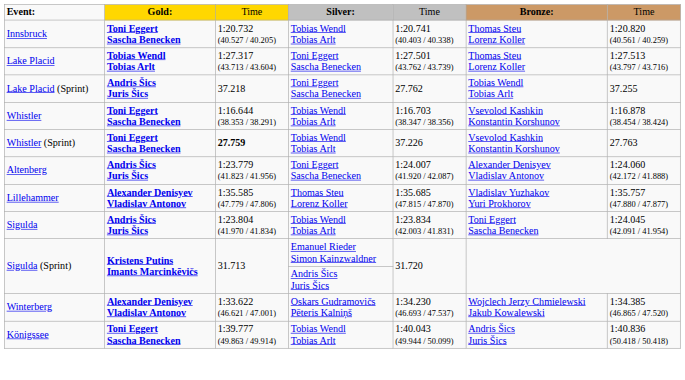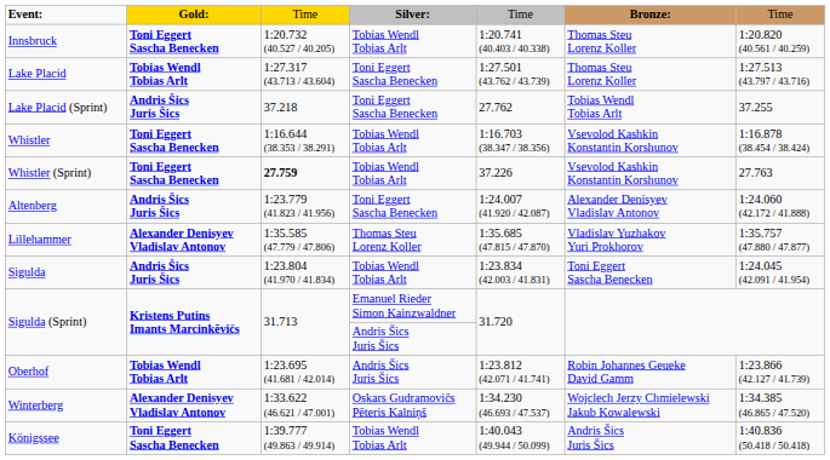 <table class="wikitable" style="width:85%;">
 <tr>
 <td><strong>Event:</strong></td>
 <td style="text-align:center; background:gold;"><strong>Gold:</strong></td>
 <td style="text-align:center; background:gold;">Time</td>
 <td style="text-align:center; background:silver;"><strong>Silver:</strong></td>
 <td style="text-align:center; background:silver;">Time</td>
 <td style="text-align:center; background:#c96;"><strong>Bronze:</strong></td>
 <td style="text-align:center; background:#c96;">Time</td>
 </tr>
 <tr>
 <td><a href='#'>Innsbruck</a></td>
 <td><strong><a href='#'>Toni Eggert</a><br><a href='#'>Sascha Benecken</a><br></strong></td>
 <td>1:20.732<br><small>(40.527 / 40.205)</small></td>
 <td><a href='#'>Tobias Wendl</a><br><a href='#'>Tobias Arlt</a><br></td>
 <td>1:20.741<br><small>(40.403 / 40.338)</small></td>
 <td><a href='#'>Thomas Steu</a><br><a href='#'>Lorenz Koller</a><br></td>
 <td>1:20.820<br><small>(40.561 / 40.259)</small></td>
 </tr>
 <tr>
 <td><a href='#'>Lake Placid</a></td>
 <td><strong><a href='#'>Tobias Wendl</a><br><a href='#'>Tobias Arlt</a><br></strong></td>
 <td>1:27.317<br><small>(43.713 / 43.604)</small></td>
 <td><a href='#'>Toni Eggert</a><br><a href='#'>Sascha Benecken</a><br></td>
 <td>1:27.501<br><small>(43.762 / 43.739)</small></td>
 <td><a href='#'>Thomas Steu</a><br><a href='#'>Lorenz Koller</a><br></td>
 <td>1:27.513<br><small>(43.797 / 43.716)</small></td>
 </tr>
 <tr>
 <td><a href='#'>Lake Placid</a> (Sprint)</td>
 <td><strong><a href='#'>Andris Šics</a><br><a href='#'>Juris Šics</a><br></strong></td>
 <td>37.218</td>
 <td><a href='#'>Toni Eggert</a><br><a href='#'>Sascha Benecken</a><br></td>
 <td>27.762</td>
 <td><a href='#'>Tobias Wendl</a><br><a href='#'>Tobias Arlt</a><br></td>
 <td>37.255</td>
 </tr>
 <tr>
 <td><a href='#'>Whistler</a></td>
 <td><strong><a href='#'>Toni Eggert</a><br><a href='#'>Sascha Benecken</a><br></strong></td>
 <td>1:16.644<br><small>(38.353 / 38.291)</small></td>
 <td><a href='#'>Tobias Wendl</a><br><a href='#'>Tobias Arlt</a><br></td>
 <td>1:16.703<br><small>(38.347 / 38.356)</small></td>
 <td><a href='#'>Vsevolod Kashkin</a><br><a href='#'>Konstantin Korshunov</a><br></td>
 <td>1:16.878<br><small>(38.454 / 38.424)</small></td>
 </tr>
 <tr>
 <td><a href='#'>Whistler</a> (Sprint)</td>
 <td><strong><a href='#'>Toni Eggert</a><br><a href='#'>Sascha Benecken</a><br></strong></td>
 <td><strong>27.759</strong></td>
 <td><a href='#'>Tobias Wendl</a><br><a href='#'>Tobias Arlt</a><br></td>
 <td>37.226</td>
 <td><a href='#'>Vsevolod Kashkin</a><br><a href='#'>Konstantin Korshunov</a><br></td>
 <td>27.763</td>
 </tr>
 <tr>
 <td><a href='#'>Altenberg</a></td>
 <td><strong><a href='#'>Andris Šics</a><br><a href='#'>Juris Šics</a><br></strong></td>
 <td>1:23.779<br><small>(41.823 / 41.956)</small></td>
 <td><a href='#'>Toni Eggert</a><br><a href='#'>Sascha Benecken</a><br></td>
 <td>1:24.007<br><small>(41.920 / 42.087)</small></td>
 <td><a href='#'>Alexander Denisyev</a><br><a href='#'>Vladislav Antonov</a><br></td>
 <td>1:24.060<br><small>(42.172 / 41.888)</small></td>
 </tr>
 <tr>
 <td><a href='#'>Lillehammer</a></td>
 <td><strong><a href='#'>Alexander Denisyev</a><br><a href='#'>Vladislav Antonov</a><br></strong></td>
 <td>1:35.585<br><small>(47.779 / 47.806)</small></td>
 <td><a href='#'>Thomas Steu</a><br><a href='#'>Lorenz Koller</a><br></td>
 <td>1:35.685<br><small>(47.815 / 47.870)</small></td>
 <td><a href='#'>Vladislav Yuzhakov</a><br><a href='#'>Yuri Prokhorov</a><br></td>
 <td>1:35.757<br><small>(47.880 / 47.877)</small></td>
 </tr>
 <tr>
 <td><a href='#'>Sigulda</a></td>
 <td><strong><a href='#'>Andris Šics</a><br><a href='#'>Juris Šics</a><br></strong></td>
 <td>1:23.804<br><small>(41.970 / 41.834)</small></td>
 <td><a href='#'>Tobias Wendl</a><br><a href='#'>Tobias Arlt</a><br></td>
 <td>1:23.834<br><small>(42.003 / 41.831)</small></td>
 <td><a href='#'>Toni Eggert</a><br><a href='#'>Sascha Benecken</a><br></td>
 <td>1:24.045<br><small>(42.091 / 41.954)</small></td>
 </tr>
 <tr>
 <td rowspan="2"><a href='#'>Sigulda</a> (Sprint)</td>
 <td rowspan="2"><strong><a href='#'>Kristens Putins</a><br><a href='#'>Imants Marcinkēvičs</a><br></strong></td>
 <td rowspan="2">31.713</td>
 <td><a href='#'>Emanuel Rieder</a><br><a href='#'>Simon Kainzwaldner</a><br></td>
 <td rowspan="2">31.720</td>
 <td colspan="2" rowspan="2"></td>
 </tr>
 <tr>
 <td><a href='#'>Andris Šics</a><br><a href='#'>Juris Šics</a><br></td>
 </tr>
 <tr>
+<td><a href='#'>Oberhof</a></td>
+<td><strong><a href='#'>Tobias Wendl</a><br><a href='#'>Tobias Arlt</a><br></strong></td>
+<td>1:23.695<br><small>(41.681 / 42.014)</small></td>
+<td><a href='#'>Andris Šics</a><br><a href='#'>Juris Šics</a><br></td>
+<td>1:23.812<br><small>(42.071 / 41.741)</small></td>
+<td><a href='#'>Robin Johannes Geueke</a><br><a href='#'>David Gamm</a><br></td>
+<td>1:23.866<br><small>(42.127 / 41.739)</small></td>
+</tr>
+<tr>
 <td><a href='#'>Winterberg</a></td>
 <td><strong><a href='#'>Alexander Denisyev</a><br><a href='#'>Vladislav Antonov</a><br></strong></td>
 <td>1:33.622<br><small>(46.621 / 47.001)</small></td>
 <td><a href='#'>Oskars Gudramovičs</a><br><a href='#'>Pēteris Kalniņš</a><br></td>
 <td>1:34.230<br><small>(46.693 / 47.537)</small></td>
 <td><a href='#'>Wojclech Jerzy Chmielewski</a><br><a href='#'>Jakub Kowalewski</a><br></td>
 <td>1:34.385<br><small>(46.865 / 47.520)</small></td>
 </tr>
 <tr>
 <td><a href='#'>Königssee</a></td>
 <td><strong><a href='#'>Toni Eggert</a><br><a href='#'>Sascha Benecken</a><br></strong></td>
 <td>1:39.777<br><small>(49.863 / 49.914)</small></td>
 <td><a href='#'>Tobias Wendl</a><br><a href='#'>Tobias Arlt</a><br></td>
 <td>1:40.043<br><small>(49.944 / 50.099)</small></td>
 <td><a href='#'>Andris Šics</a><br><a href='#'>Juris Šics</a><br></td>
 <td>1:40.836<br><small>(50.418 / 50.418)</small></td>
 </tr>
 </table>
